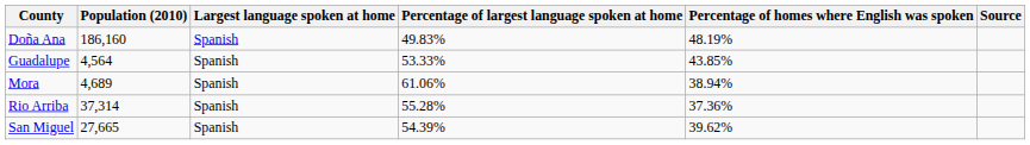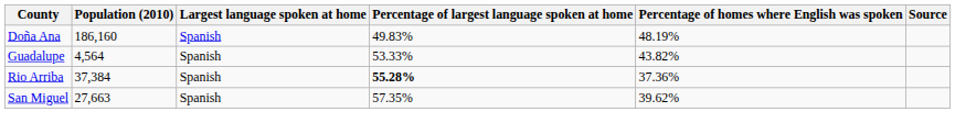 <table class="wikitable sortable">
 <tr>
 <th>County</th>
 <th data-sort-type="number">Population (2010)</th>
 <th>Largest language spoken at home</th>
 <th>Percentage of largest language spoken at home</th>
 <th>Percentage of homes where English was spoken</th>
 <th>Source</th>
 </tr>
 <tr>
 <td><a href='#'>Doña Ana</a></td>
 <td>186,160</td>
 <td><a href='#'>Spanish</a></td>
 <td>49.83%</td>
 <td>48.19%</td>
 <td></td>
 </tr>
 <tr>
 <td><a href='#'>Guadalupe</a></td>
 <td>4,564</td>
 <td>Spanish</td>
 <td>53.33%</td>
-<td>43.85%</td>
-<td></td>
-</tr>
-<tr>
-<td><a href='#'>Mora</a></td>
-<td>4,689</td>
-<td>Spanish</td>
-<td>61.06%</td>
-<td>38.94%</td>
+<td>43.82%</td>
 <td></td>
 </tr>
 <tr>
 <td><a href='#'>Rio Arriba</a></td>
-<td>37,314</td>
+<td>37,384</td>
 <td>Spanish</td>
-<td>55.28%</td>
+<td><strong>55.28%</strong></td>
 <td>37.36%</td>
 <td></td>
 </tr>
 <tr>
 <td><a href='#'>San Miguel</a></td>
-<td>27,665</td>
+<td>27,663</td>
 <td>Spanish</td>
-<td>54.39%</td>
+<td>57.35%</td>
 <td>39.62%</td>
 <td></td>
 </tr>
 </table>
